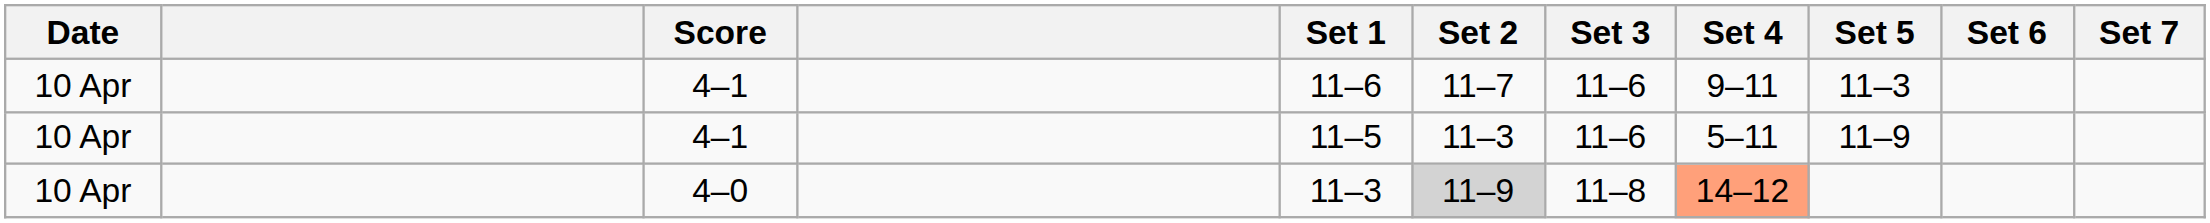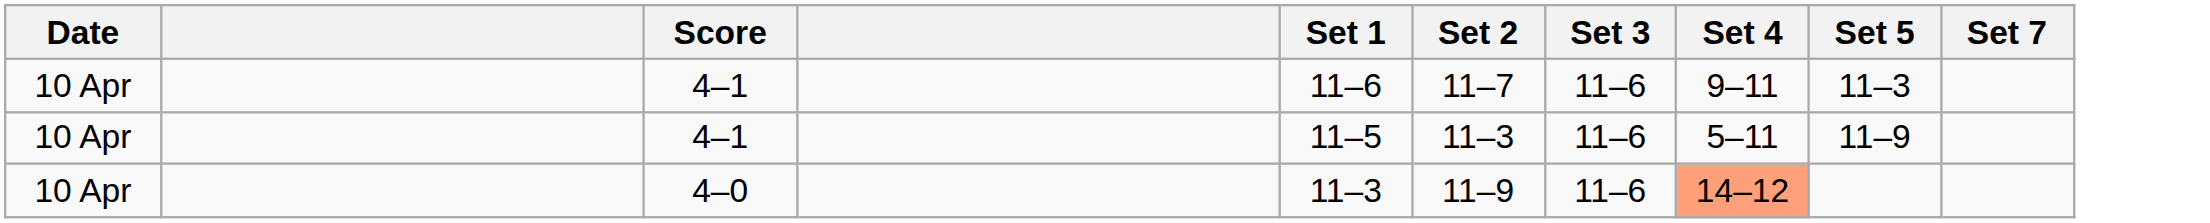 <table class="wikitable" style="text-align: center; font-size:90% ">
 <tr>
 <th width="60">Date</th>
 <th align="right" width="200"></th>
 <th width="60">Score</th>
 <th align="left" width="200"></th>
 <th width="50">Set 1</th>
 <th width="50">Set 2</th>
 <th width="50">Set 3</th>
 <th width="50">Set 4</th>
 <th width="50">Set 5</th>
-<th width="50">Set 6</th>
 <th width="50">Set 7</th>
 </tr>
 <tr>
 <td>10 Apr</td>
 <td align=left><strong></strong></td>
 <td align=center>4–1</td>
 <td align=left></td>
 <td>11–6</td>
 <td>11–7</td>
 <td>11–6</td>
 <td>9–11</td>
 <td>11–3</td>
 <td></td>
-<td></td>
 </tr>
 <tr>
 <td>10 Apr</td>
 <td align=left><strong></strong></td>
 <td align=center>4–1</td>
 <td align=left></td>
 <td>11–5</td>
 <td>11–3</td>
 <td>11–6</td>
 <td>5–11</td>
 <td>11–9</td>
 <td></td>
-<td></td>
 </tr>
 <tr>
 <td>10 Apr</td>
 <td align=left><strong></strong></td>
 <td align=center>4–0</td>
 <td align=left></td>
 <td>11–3</td>
-<td style="background: lightgrey;">11–9</td>
-<td>11–8</td>
+<td>11–9</td>
+<td>11–6</td>
 <td style="background: lightsalmon;">14–12</td>
-<td></td>
 <td></td>
 <td></td>
 </tr>
 </table>
